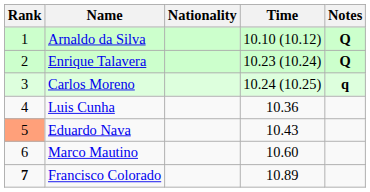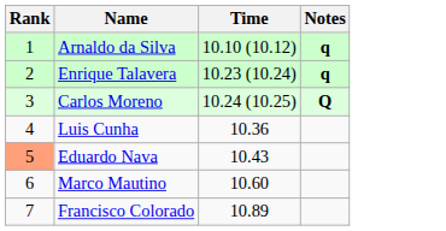 <table class="wikitable sortable" style="text-align:center">
 <tr>
 <th>Rank</th>
 <th>Name</th>
-<th>Nationality</th>
 <th>Time</th>
 <th>Notes</th>
 </tr>
 <tr bgcolor=ccffcc>
 <td align=center>1</td>
 <td align=left><a href='#'>Arnaldo da Silva</a></td>
-<td align=left></td>
 <td>10.10 (10.12)</td>
-<td><strong>Q</strong></td>
+<td><strong>q</strong></td>
 </tr>
 <tr bgcolor=ccffcc>
 <td align=center>2</td>
 <td align=left><a href='#'>Enrique Talavera</a></td>
-<td align=left></td>
 <td>10.23 (10.24)</td>
-<td><strong>Q</strong></td>
+<td><strong>q</strong></td>
 </tr>
 <tr bgcolor=ddffdd>
 <td align=center>3</td>
 <td align=left><a href='#'>Carlos Moreno</a></td>
-<td align=left></td>
 <td>10.24 (10.25)</td>
-<td><strong>q</strong></td>
+<td><strong>Q</strong></td>
 </tr>
 <tr>
 <td align=center>4</td>
 <td align=left><a href='#'>Luis Cunha</a></td>
-<td align=left></td>
 <td>10.36</td>
 <td></td>
 </tr>
 <tr>
 <td align=center style="background: lightsalmon;">5</td>
 <td align=left><a href='#'>Eduardo Nava</a></td>
-<td align=left></td>
 <td>10.43</td>
 <td></td>
 </tr>
 <tr>
 <td align=center>6</td>
 <td align=left><a href='#'>Marco Mautino</a></td>
-<td align=left></td>
 <td>10.60</td>
 <td></td>
 </tr>
 <tr>
-<td align=center><strong>7</strong></td>
+<td align=center>7</td>
 <td align=left><a href='#'>Francisco Colorado</a></td>
-<td align=left></td>
 <td>10.89</td>
 <td></td>
 </tr>
 </table>
